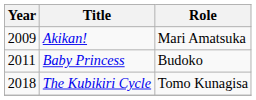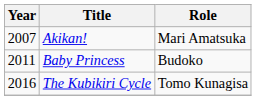 <table class="wikitable">
 <tr>
 <th>Year</th>
 <th>Title</th>
 <th>Role</th>
 </tr>
 <tr>
-<td>2009</td>
+<td>2007</td>
 <td><em><a href='#'>Akikan!</a></em></td>
 <td>Mari Amatsuka</td>
 </tr>
 <tr>
 <td>2011</td>
 <td><em><a href='#'>Baby Princess</a></em></td>
 <td>Budoko</td>
 </tr>
 <tr>
-<td>2018</td>
+<td>2016</td>
 <td><em><a href='#'>The Kubikiri Cycle</a></em></td>
 <td>Tomo Kunagisa</td>
 </tr>
 <tr>
 </tr>
 </table>
